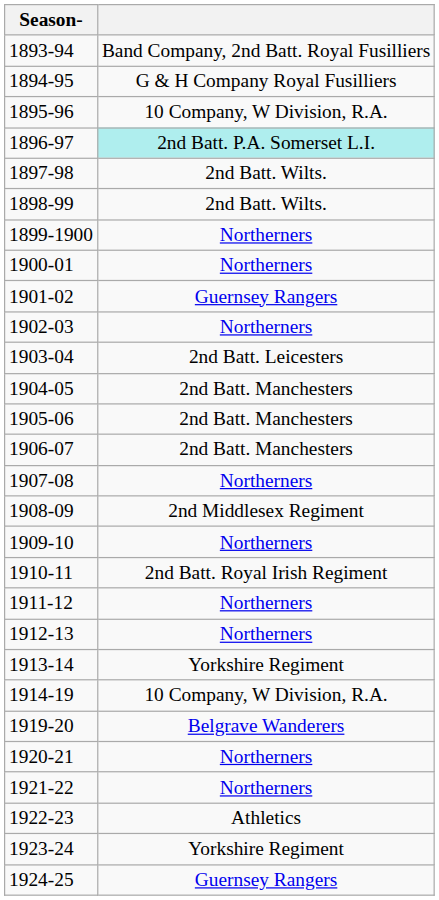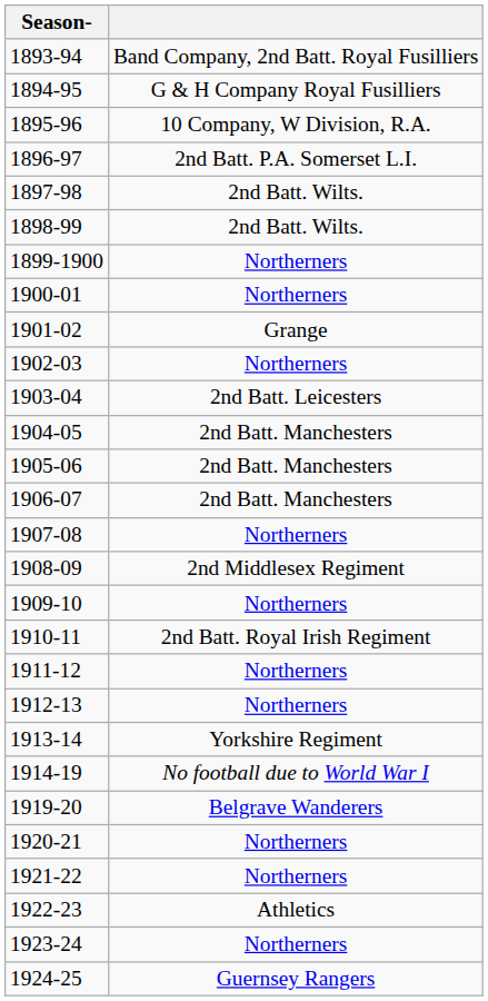 <table class="wikitable">
 <tr>
 <th>Season-</th>
 <th></th>
 </tr>
 <tr>
 <td>1893-94</td>
 <td style="text-align:center;">Band Company, 2nd Batt. Royal Fusilliers</td>
 </tr>
 <tr>
 <td>1894-95</td>
 <td style="text-align:center;">G & H Company Royal Fusilliers</td>
 </tr>
 <tr>
 <td>1895-96</td>
 <td style="text-align:center;">10 Company, W Division, R.A.</td>
 </tr>
 <tr>
 <td>1896-97</td>
-<td style="background: paleturquoise; text-align:center;">2nd Batt. P.A. Somerset L.I.</td>
+<td style="text-align:center;">2nd Batt. P.A. Somerset L.I.</td>
 </tr>
 <tr>
 <td>1897-98</td>
 <td style="text-align:center;">2nd Batt. Wilts.</td>
 </tr>
 <tr>
 <td>1898-99</td>
 <td style="text-align:center;">2nd Batt. Wilts.</td>
 </tr>
 <tr>
 <td>1899-1900</td>
 <td style="text-align:center;"><a href='#'>Northerners</a></td>
 </tr>
 <tr>
 <td>1900-01</td>
 <td style="text-align:center;"><a href='#'>Northerners</a></td>
 </tr>
 <tr>
 <td>1901-02</td>
-<td style="text-align:center;"><a href='#'>Guernsey Rangers</a></td>
+<td style="text-align:center;">Grange</td>
 </tr>
 <tr>
 <td>1902-03</td>
 <td style="text-align:center;"><a href='#'>Northerners</a></td>
 </tr>
 <tr>
 <td>1903-04</td>
 <td style="text-align:center;">2nd Batt. Leicesters</td>
 </tr>
 <tr>
 <td>1904-05</td>
 <td style="text-align:center;">2nd Batt. Manchesters</td>
 </tr>
 <tr>
 <td>1905-06</td>
 <td style="text-align:center;">2nd Batt. Manchesters</td>
 </tr>
 <tr>
 <td>1906-07</td>
 <td style="text-align:center;">2nd Batt. Manchesters</td>
 </tr>
 <tr>
 <td>1907-08</td>
 <td style="text-align:center;"><a href='#'>Northerners</a></td>
 </tr>
 <tr>
 <td>1908-09</td>
 <td style="text-align:center;">2nd Middlesex Regiment</td>
 </tr>
 <tr>
 <td>1909-10</td>
 <td style="text-align:center;"><a href='#'>Northerners</a></td>
 </tr>
 <tr>
 <td>1910-11</td>
 <td style="text-align:center;">2nd Batt. Royal Irish Regiment</td>
 </tr>
 <tr>
 <td>1911-12</td>
 <td style="text-align:center;"><a href='#'>Northerners</a></td>
 </tr>
 <tr>
 <td>1912-13</td>
 <td style="text-align:center;"><a href='#'>Northerners</a></td>
 </tr>
 <tr>
 <td>1913-14</td>
 <td style="text-align:center;">Yorkshire Regiment</td>
 </tr>
 <tr>
 <td>1914-19</td>
-<td style="text-align:center;">10 Company, W Division, R.A.</td>
+<td style="text-align:center;"><em>No football due to <a href='#'>World War I</a></em></td>
 </tr>
 <tr>
 <td>1919-20</td>
 <td style="text-align:center;"><a href='#'>Belgrave Wanderers</a></td>
 </tr>
 <tr>
 <td>1920-21</td>
 <td style="text-align:center;"><a href='#'>Northerners</a></td>
 </tr>
 <tr>
 <td>1921-22</td>
 <td style="text-align:center;"><a href='#'>Northerners</a></td>
 </tr>
 <tr>
 <td>1922-23</td>
 <td style="text-align:center;">Athletics</td>
 </tr>
 <tr>
 <td>1923-24</td>
-<td style="text-align:center;">Yorkshire Regiment</td>
+<td style="text-align:center;"><a href='#'>Northerners</a></td>
 </tr>
 <tr>
 <td>1924-25</td>
 <td style="text-align:center;"><a href='#'>Guernsey Rangers</a></td>
 </tr>
 </table>
